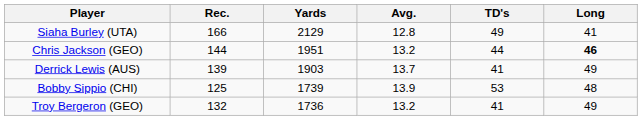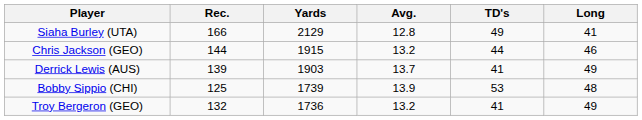 <table class="wikitable sortable">
 <tr>
 <th bgcolor="#DDDDFF" width="16%">Player</th>
 <th bgcolor="#DDDDFF" width="9%">Rec.</th>
 <th bgcolor="#DDDDFF" width="9%">Yards</th>
 <th bgcolor="#DDDDFF" width="9%">Avg.</th>
 <th bgcolor="#DDDDFF" width="9%">TD's</th>
 <th bgcolor="#DDDDFF" width="9%">Long</th>
 </tr>
 <tr align="center">
 <td><a href='#'>Siaha Burley</a> (UTA)</td>
 <td>166</td>
 <td>2129</td>
 <td>12.8</td>
 <td>49</td>
 <td>41</td>
 </tr>
 <tr align="center">
 <td><a href='#'>Chris Jackson</a> (GEO)</td>
 <td>144</td>
-<td>1951</td>
+<td>1915</td>
 <td>13.2</td>
 <td>44</td>
-<td><strong>46</strong></td>
+<td>46</td>
 </tr>
 <tr align="center">
 <td><a href='#'>Derrick Lewis</a> (AUS)</td>
 <td>139</td>
 <td>1903</td>
 <td>13.7</td>
 <td>41</td>
 <td>49</td>
 </tr>
 <tr align="center">
 <td><a href='#'>Bobby Sippio</a> (CHI)</td>
 <td>125</td>
 <td>1739</td>
 <td>13.9</td>
 <td>53</td>
 <td>48</td>
 </tr>
 <tr align="center">
 <td><a href='#'>Troy Bergeron</a> (GEO)</td>
 <td>132</td>
 <td>1736</td>
 <td>13.2</td>
 <td>41</td>
 <td>49</td>
 </tr>
 </table>
